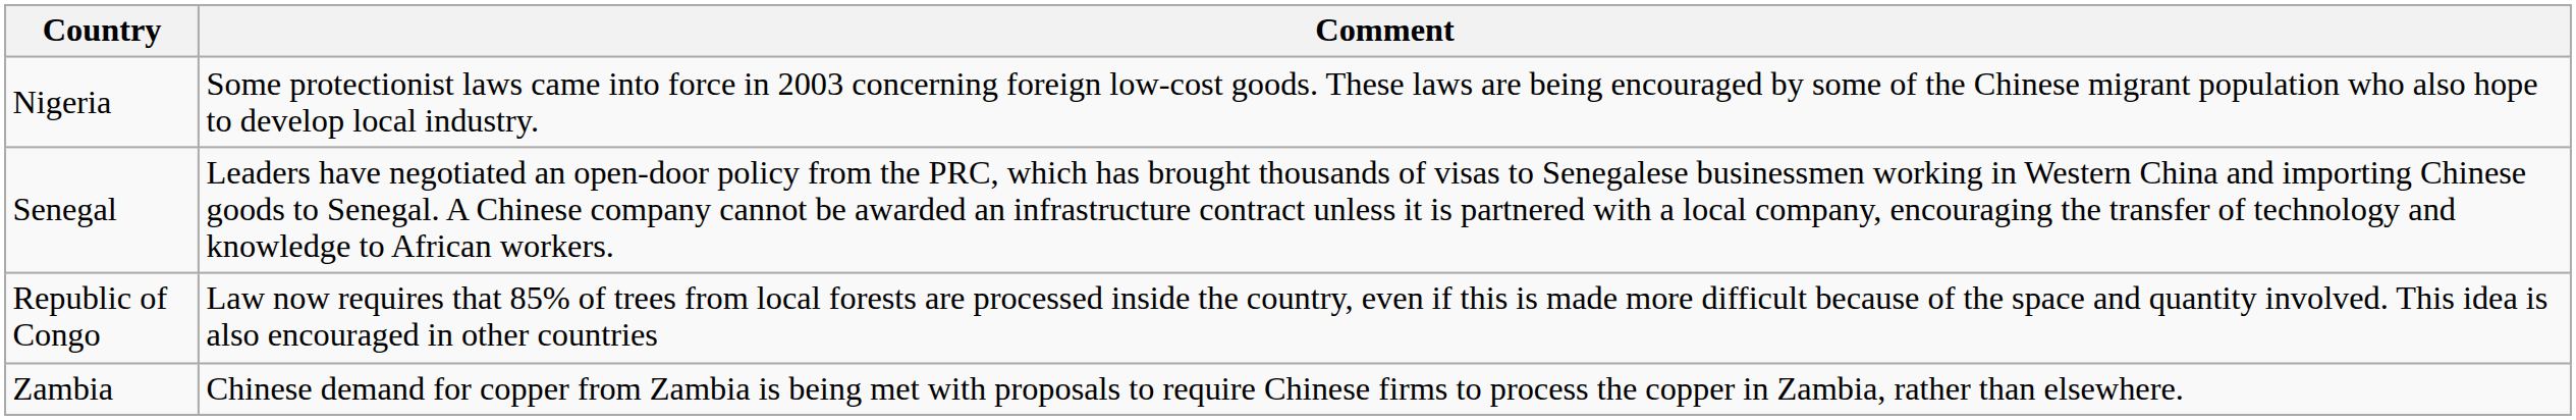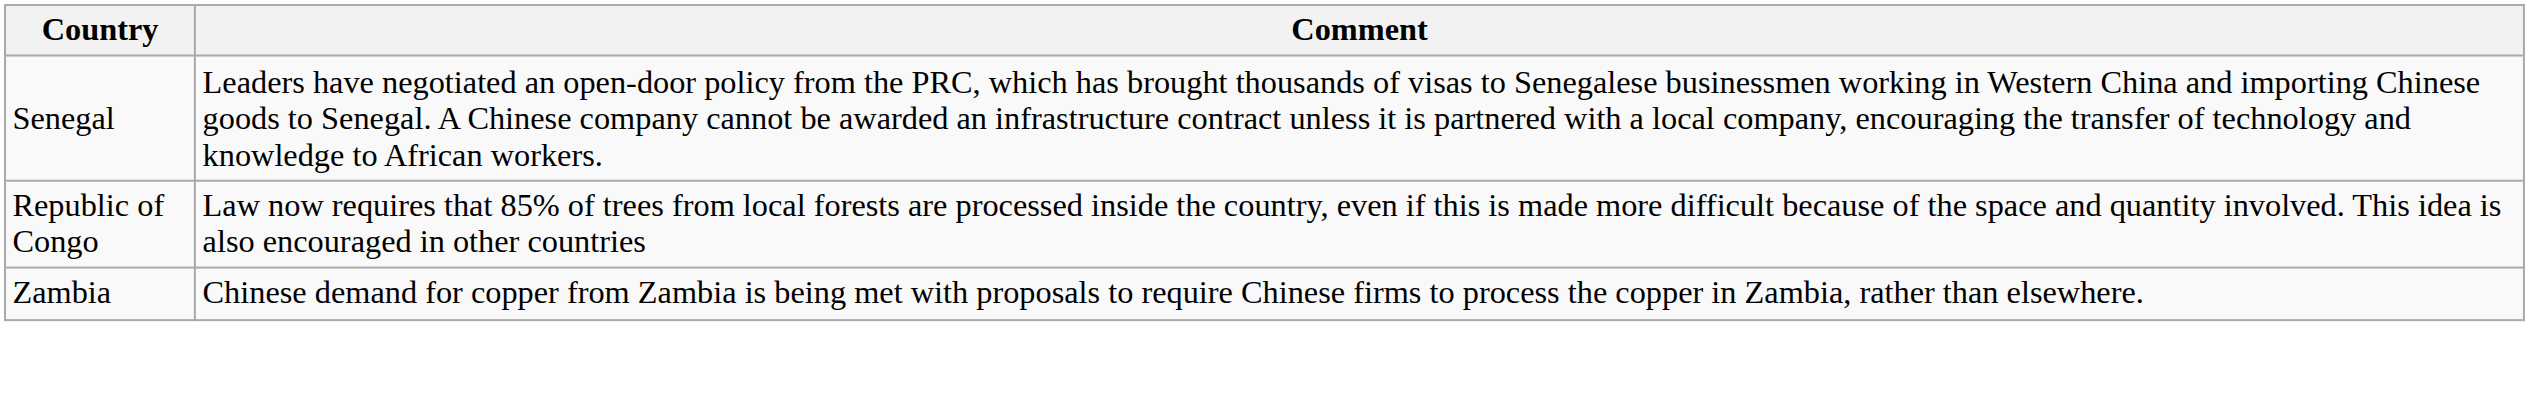 <table class="wikitable" border="1">
 <tr>
 <th>Country</th>
 <th>Comment</th>
-</tr>
-<tr>
-<td>Nigeria</td>
-<td>Some protectionist laws came into force in 2003 concerning foreign low-cost goods. These laws are being encouraged by some of the Chinese migrant population who also hope to develop local industry.</td>
 </tr>
 <tr>
 <td>Senegal</td>
 <td>Leaders have negotiated an open-door policy from the PRC, which has brought thousands of visas to Senegalese businessmen working in Western China and importing Chinese goods to Senegal. A Chinese company cannot be awarded an infrastructure contract unless it is partnered with a local company, encouraging the transfer of technology and knowledge to African workers.</td>
 </tr>
 <tr>
 <td>Republic of Congo</td>
 <td>Law now requires that 85% of trees from local forests are processed inside the country, even if this is made more difficult because of the space and quantity involved. This idea is also encouraged in other countries</td>
 </tr>
 <tr>
 <td>Zambia</td>
 <td>Chinese demand for copper from Zambia is being met with proposals to require Chinese firms to process the copper in Zambia, rather than elsewhere.</td>
 </tr>
 </table>
